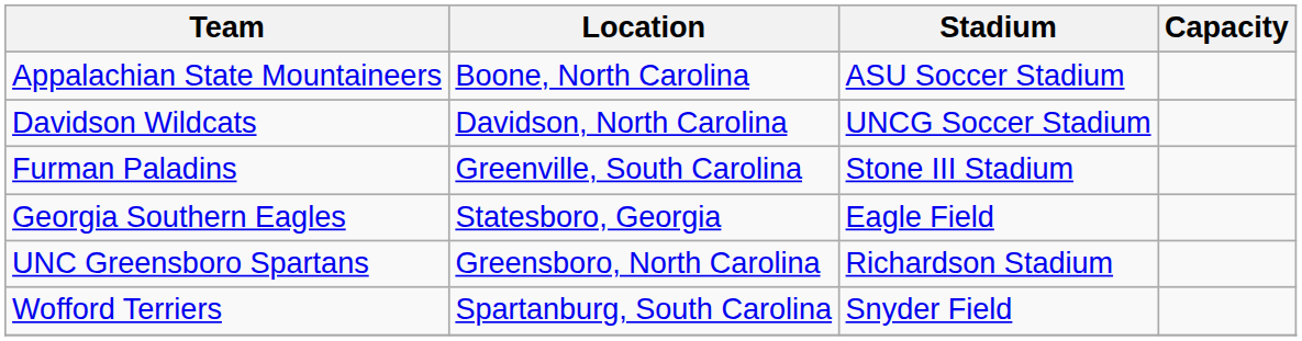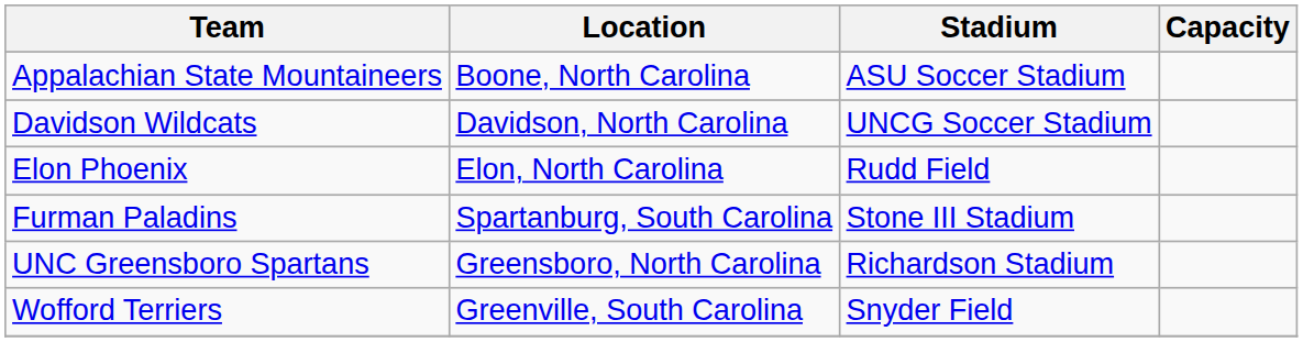 <table class="wikitable sortable" style="text-align: left;">
 <tr>
 <th>Team</th>
 <th>Location</th>
 <th>Stadium</th>
 <th>Capacity</th>
 </tr>
 <tr>
 <td><a href='#'>Appalachian State Mountaineers</a></td>
 <td><a href='#'>Boone, North Carolina</a></td>
 <td><a href='#'>ASU Soccer Stadium</a></td>
 <td align="center"></td>
 </tr>
 <tr>
 <td><a href='#'>Davidson Wildcats</a></td>
 <td><a href='#'>Davidson, North Carolina</a></td>
 <td><a href='#'>UNCG Soccer Stadium</a></td>
 <td align="center"></td>
 </tr>
 <tr>
-<td><a href='#'>Furman Paladins</a></td>
-<td><a href='#'>Greenville, South Carolina</a></td>
-<td><a href='#'>Stone III Stadium</a></td>
+<td><a href='#'>Elon Phoenix</a></td>
+<td><a href='#'>Elon, North Carolina</a></td>
+<td><a href='#'>Rudd Field</a></td>
 <td align="center"></td>
 </tr>
 <tr>
-<td><a href='#'>Georgia Southern Eagles</a></td>
-<td><a href='#'>Statesboro, Georgia</a></td>
-<td><a href='#'>Eagle Field</a></td>
+<td><a href='#'>Furman Paladins</a></td>
+<td><a href='#'>Spartanburg, South Carolina</a></td>
+<td><a href='#'>Stone III Stadium</a></td>
 <td align="center"></td>
 </tr>
 <tr>
 <td><a href='#'>UNC Greensboro Spartans</a></td>
 <td><a href='#'>Greensboro, North Carolina</a></td>
 <td><a href='#'>Richardson Stadium</a></td>
 <td align="center"></td>
 </tr>
 <tr>
 <td><a href='#'>Wofford Terriers</a></td>
-<td><a href='#'>Spartanburg, South Carolina</a></td>
+<td><a href='#'>Greenville, South Carolina</a></td>
 <td><a href='#'>Snyder Field</a></td>
 <td align="center"></td>
 </tr>
 <tr>
 </tr>
 <tr>
 </tr>
 </table>
